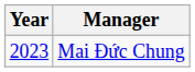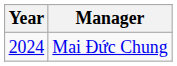 <table class="wikitable">
 <tr>
 <th>Year</th>
 <th>Manager</th>
 </tr>
 <tr>
-<td align=center><a href='#'>2023</a></td>
+<td align=center><a href='#'>2024</a></td>
 <td> <a href='#'>Mai Đức Chung</a></td>
 </tr>
 </table>
